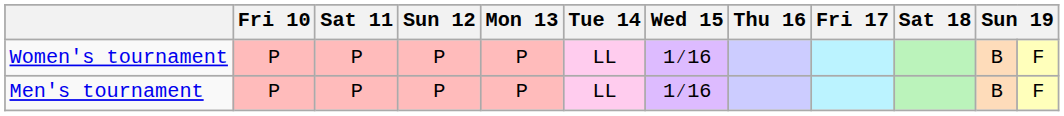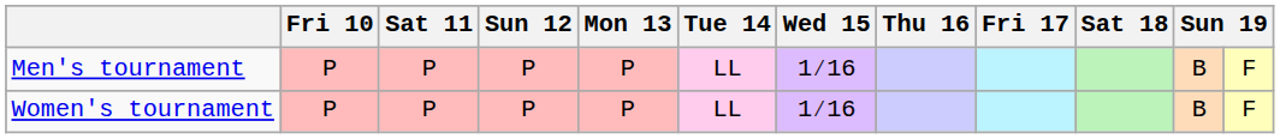 <table class="wikitable" style="margin:0.5em auto; font-size:90%; line-height:1.25em; text-align:center">
 <tr>
 <th></th>
 <th>Fri 10</th>
 <th>Sat 11</th>
 <th>Sun 12</th>
 <th>Mon 13</th>
 <th>Tue 14</th>
 <th>Wed 15</th>
 <th>Thu 16</th>
 <th>Fri 17</th>
 <th>Sat 18</th>
 <th colspan=2>Sun 19</th>
 </tr>
 <tr>
+<td align="left"><a href='#'>Men's tournament</a></td>
+<td bgcolor="#FFBBBB">P</td>
+<td bgcolor="#FFBBBB">P</td>
+<td bgcolor="#FFBBBB">P</td>
+<td bgcolor="#FFBBBB">P</td>
+<td bgcolor="#FFCCEE">LL</td>
+<td bgcolor="#DDBBFF">1⁄16</td>
+<td bgcolor="#CCCCFF"></td>
+<td bgcolor="#BBF3FF"></td>
+<td bgcolor="#BBF3BB"></td>
+<td bgcolor="#FEDCBA">B</td>
+<td bgcolor="#FFFFBB">F</td>
+</tr>
+<tr>
 <td align="left"><a href='#'>Women's tournament</a></td>
 <td bgcolor="#FFBBBB">P</td>
 <td bgcolor="#FFBBBB">P</td>
 <td bgcolor="#FFBBBB">P</td>
 <td bgcolor="#FFBBBB">P</td>
 <td bgcolor="#FFCCEE">LL</td>
 <td bgcolor="#DDBBFF">1⁄16</td>
 <td bgcolor="#CCCCFF"></td>
 <td bgcolor="#BBF3FF"></td>
 <td bgcolor="#BBF3BB"></td>
 <td bgcolor="#FEDCBA">B</td>
 <td bgcolor="#FFFFBB">F</td>
 </tr>
-<tr>
-<td align="left"><a href='#'>Men's tournament</a></td>
-<td bgcolor="#FFBBBB">P</td>
-<td bgcolor="#FFBBBB">P</td>
-<td bgcolor="#FFBBBB">P</td>
-<td bgcolor="#FFBBBB">P</td>
-<td bgcolor="#FFCCEE">LL</td>
-<td bgcolor="#DDBBFF">1⁄16</td>
-<td bgcolor="#CCCCFF"></td>
-<td bgcolor="#BBF3FF"></td>
-<td bgcolor="#BBF3BB"></td>
-<td bgcolor="#FEDCBA">B</td>
-<td bgcolor="#FFFFBB">F</td>
-</tr>
 </table>
